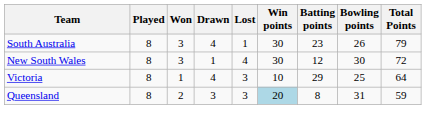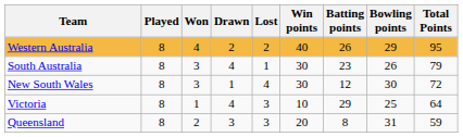 <table class="wikitable" style="text-align:center;">
 <tr>
 <th width=175>Team</th>
 <th style="width:30px;" abbr="Played">Played</th>
 <th style="width:30px;" abbr="Won">Won</th>
 <th style="width:30px;" abbr="Drawn">Drawn</th>
 <th style="width:30px;" abbr="Lost">Lost</th>
 <th style="width:50px;" abbr="Win Pts">Win points</th>
 <th style="width:50px;" abbr="Ba Pts">Batting points</th>
 <th style="width:50px;" abbr="Bo Pts">Bowling points</th>
 <th style="width:50px;" abbr="Points">Total Points</th>
+</tr>
+<tr style="background:#f4b942;">
+<td style="text-align:left;"><a href='#'>Western Australia</a></td>
+<td>8</td>
+<td>4</td>
+<td>2</td>
+<td>2</td>
+<td>40</td>
+<td>26</td>
+<td>29</td>
+<td>95</td>
 </tr>
 <tr>
 <td style="text-align:left;"><a href='#'>South Australia</a></td>
 <td>8</td>
 <td>3</td>
 <td>4</td>
 <td>1</td>
 <td>30</td>
 <td>23</td>
 <td>26</td>
 <td>79</td>
 </tr>
 <tr>
 <td style="text-align:left;"><a href='#'>New South Wales</a></td>
 <td>8</td>
 <td>3</td>
 <td>1</td>
 <td>4</td>
 <td>30</td>
 <td>12</td>
 <td>30</td>
 <td>72</td>
 </tr>
 <tr>
 <td style="text-align:left;"><a href='#'>Victoria</a></td>
 <td>8</td>
 <td>1</td>
 <td>4</td>
 <td>3</td>
 <td>10</td>
 <td>29</td>
 <td>25</td>
 <td>64</td>
 </tr>
 <tr>
 <td style="text-align:left;"><a href='#'>Queensland</a></td>
 <td>8</td>
 <td>2</td>
 <td>3</td>
 <td>3</td>
-<td style="background: lightblue;">20</td>
+<td>20</td>
 <td>8</td>
 <td>31</td>
 <td>59</td>
 </tr>
 </table>
